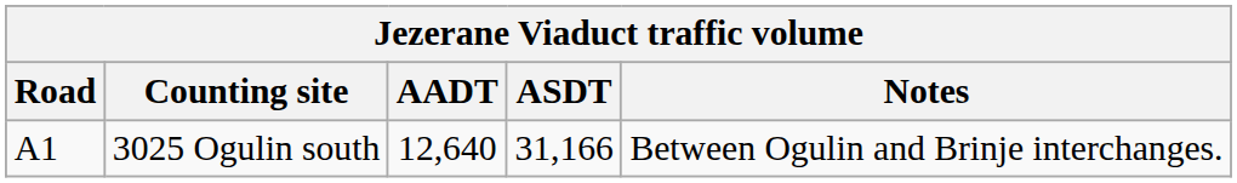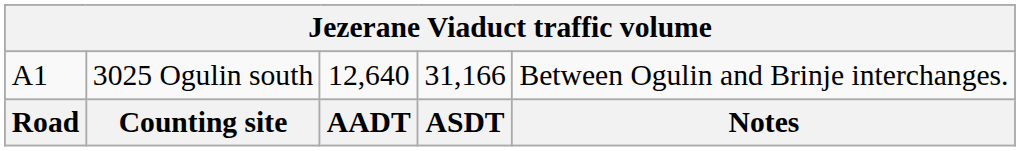 <table class="wikitable">
 <tr>
 <td colspan=5 style="background:#f2f2f2;" align=center style=margin-top:15><strong>Jezerane Viaduct traffic volume</strong></td>
+</tr>
+<tr>
+<td> A1</td>
+<td>3025 Ogulin south</td>
+<td align=center>12,640</td>
+<td align=center>31,166</td>
+<td>Between Ogulin and Brinje interchanges.</td>
 </tr>
 <tr>
 <td align=center style="background:#f2f2f2;"><strong>Road</strong></td>
 <td align=center style="background:#f2f2f2;"><strong>Counting site</strong></td>
 <td align=center style="background:#f2f2f2;"><strong>AADT</strong></td>
 <td align=center style="background:#f2f2f2;"><strong>ASDT</strong></td>
 <td align=center style="background:#f2f2f2;"><strong>Notes</strong></td>
 </tr>
-<tr>
-<td> A1</td>
-<td>3025 Ogulin south</td>
-<td align=center>12,640</td>
-<td align=center>31,166</td>
-<td>Between Ogulin and Brinje interchanges.</td>
-</tr>
 </table>
